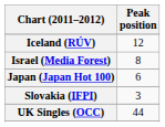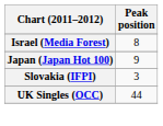 <table class="wikitable sortable plainrowheaders">
 <tr>
 <th scope="col">Chart (2011–2012)</th>
 <th scope="col">Peak<br>position</th>
 </tr>
 <tr>
 </tr>
 <tr>
 </tr>
 <tr>
 </tr>
 <tr>
 </tr>
 <tr>
 </tr>
 <tr>
 </tr>
 <tr>
 </tr>
 <tr>
 </tr>
 <tr>
 </tr>
 <tr>
 </tr>
 <tr>
 </tr>
 <tr>
 </tr>
 <tr>
-<th scope="row">Iceland (<a href='#'>RÚV</a>)</th>
-<td style="text-align:center;">12</td>
-</tr>
-<tr>
 <th scope="row">Israel (<a href='#'>Media Forest</a>)</th>
 <td style="text-align:center;">8</td>
 </tr>
 <tr>
 </tr>
 <tr>
 <th scope="row">Japan (<a href='#'>Japan Hot 100</a>)</th>
-<td style="text-align:center;">6</td>
+<td style="text-align:center;">9</td>
 </tr>
 <tr>
 </tr>
 <tr>
 </tr>
 <tr>
 </tr>
 <tr>
 <th scope="row">Slovakia (<a href='#'>IFPI</a>)</th>
 <td style="text-align:center;">3</td>
 </tr>
 <tr>
 </tr>
 <tr>
 </tr>
 <tr>
 <th scope="row">UK Singles (<a href='#'>OCC</a>)</th>
 <td style="text-align:center;">44</td>
 </tr>
 <tr>
 </tr>
 <tr>
 </tr>
 <tr>
 </tr>
 <tr>
 </tr>
 <tr>
 </tr>
 </table>
